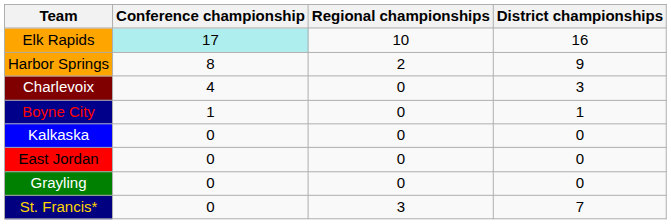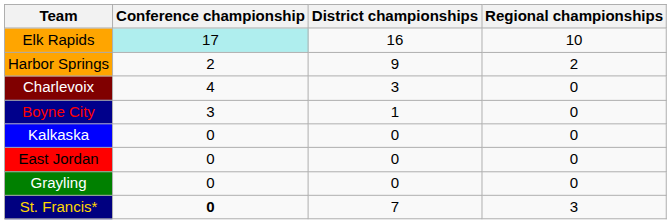 <table class="wikitable sortable" style="text-align:center">
 <tr>
 <th>Team</th>
 <th>Conference championship</th>
+<th>District championships</th>
 <th>Regional championships</th>
-<th>District championships</th>
 </tr>
 <tr>
 <td !align=center style="background:orange;color:black">Elk Rapids</td>
 <td style="background: paleturquoise;">17</td>
+<td>16</td>
 <td>10</td>
-<td>16</td>
 </tr>
 <tr>
 <td !align=center style="background:orange;color:black">Harbor Springs</td>
-<td>8</td>
 <td>2</td>
 <td>9</td>
+<td>2</td>
 </tr>
 <tr>
 <td !align=center style="background:maroon;color:white">Charlevoix</td>
 <td>4</td>
+<td>3</td>
 <td>0</td>
-<td>3</td>
 </tr>
 <tr>
 <td !align=center style="background:darkblue;color:red">Boyne City</td>
+<td>3</td>
 <td>1</td>
 <td>0</td>
-<td>1</td>
 </tr>
 <tr>
 <td !align=center style="background:blue;color:white">Kalkaska</td>
 <td>0</td>
 <td>0</td>
 <td>0</td>
 </tr>
 <tr>
 <td !align=center style="background:red;color:black">East Jordan</td>
 <td>0</td>
 <td>0</td>
 <td>0</td>
 </tr>
 <tr>
 <td !align=center style="background:green;color:white">Grayling</td>
 <td>0</td>
 <td>0</td>
 <td>0</td>
 </tr>
 <tr>
 <td !align=center style="background:navy;color:gold">St. Francis*</td>
-<td>0</td>
+<td><strong>0</strong></td>
+<td>7</td>
 <td>3</td>
-<td>7</td>
 </tr>
 </table>
